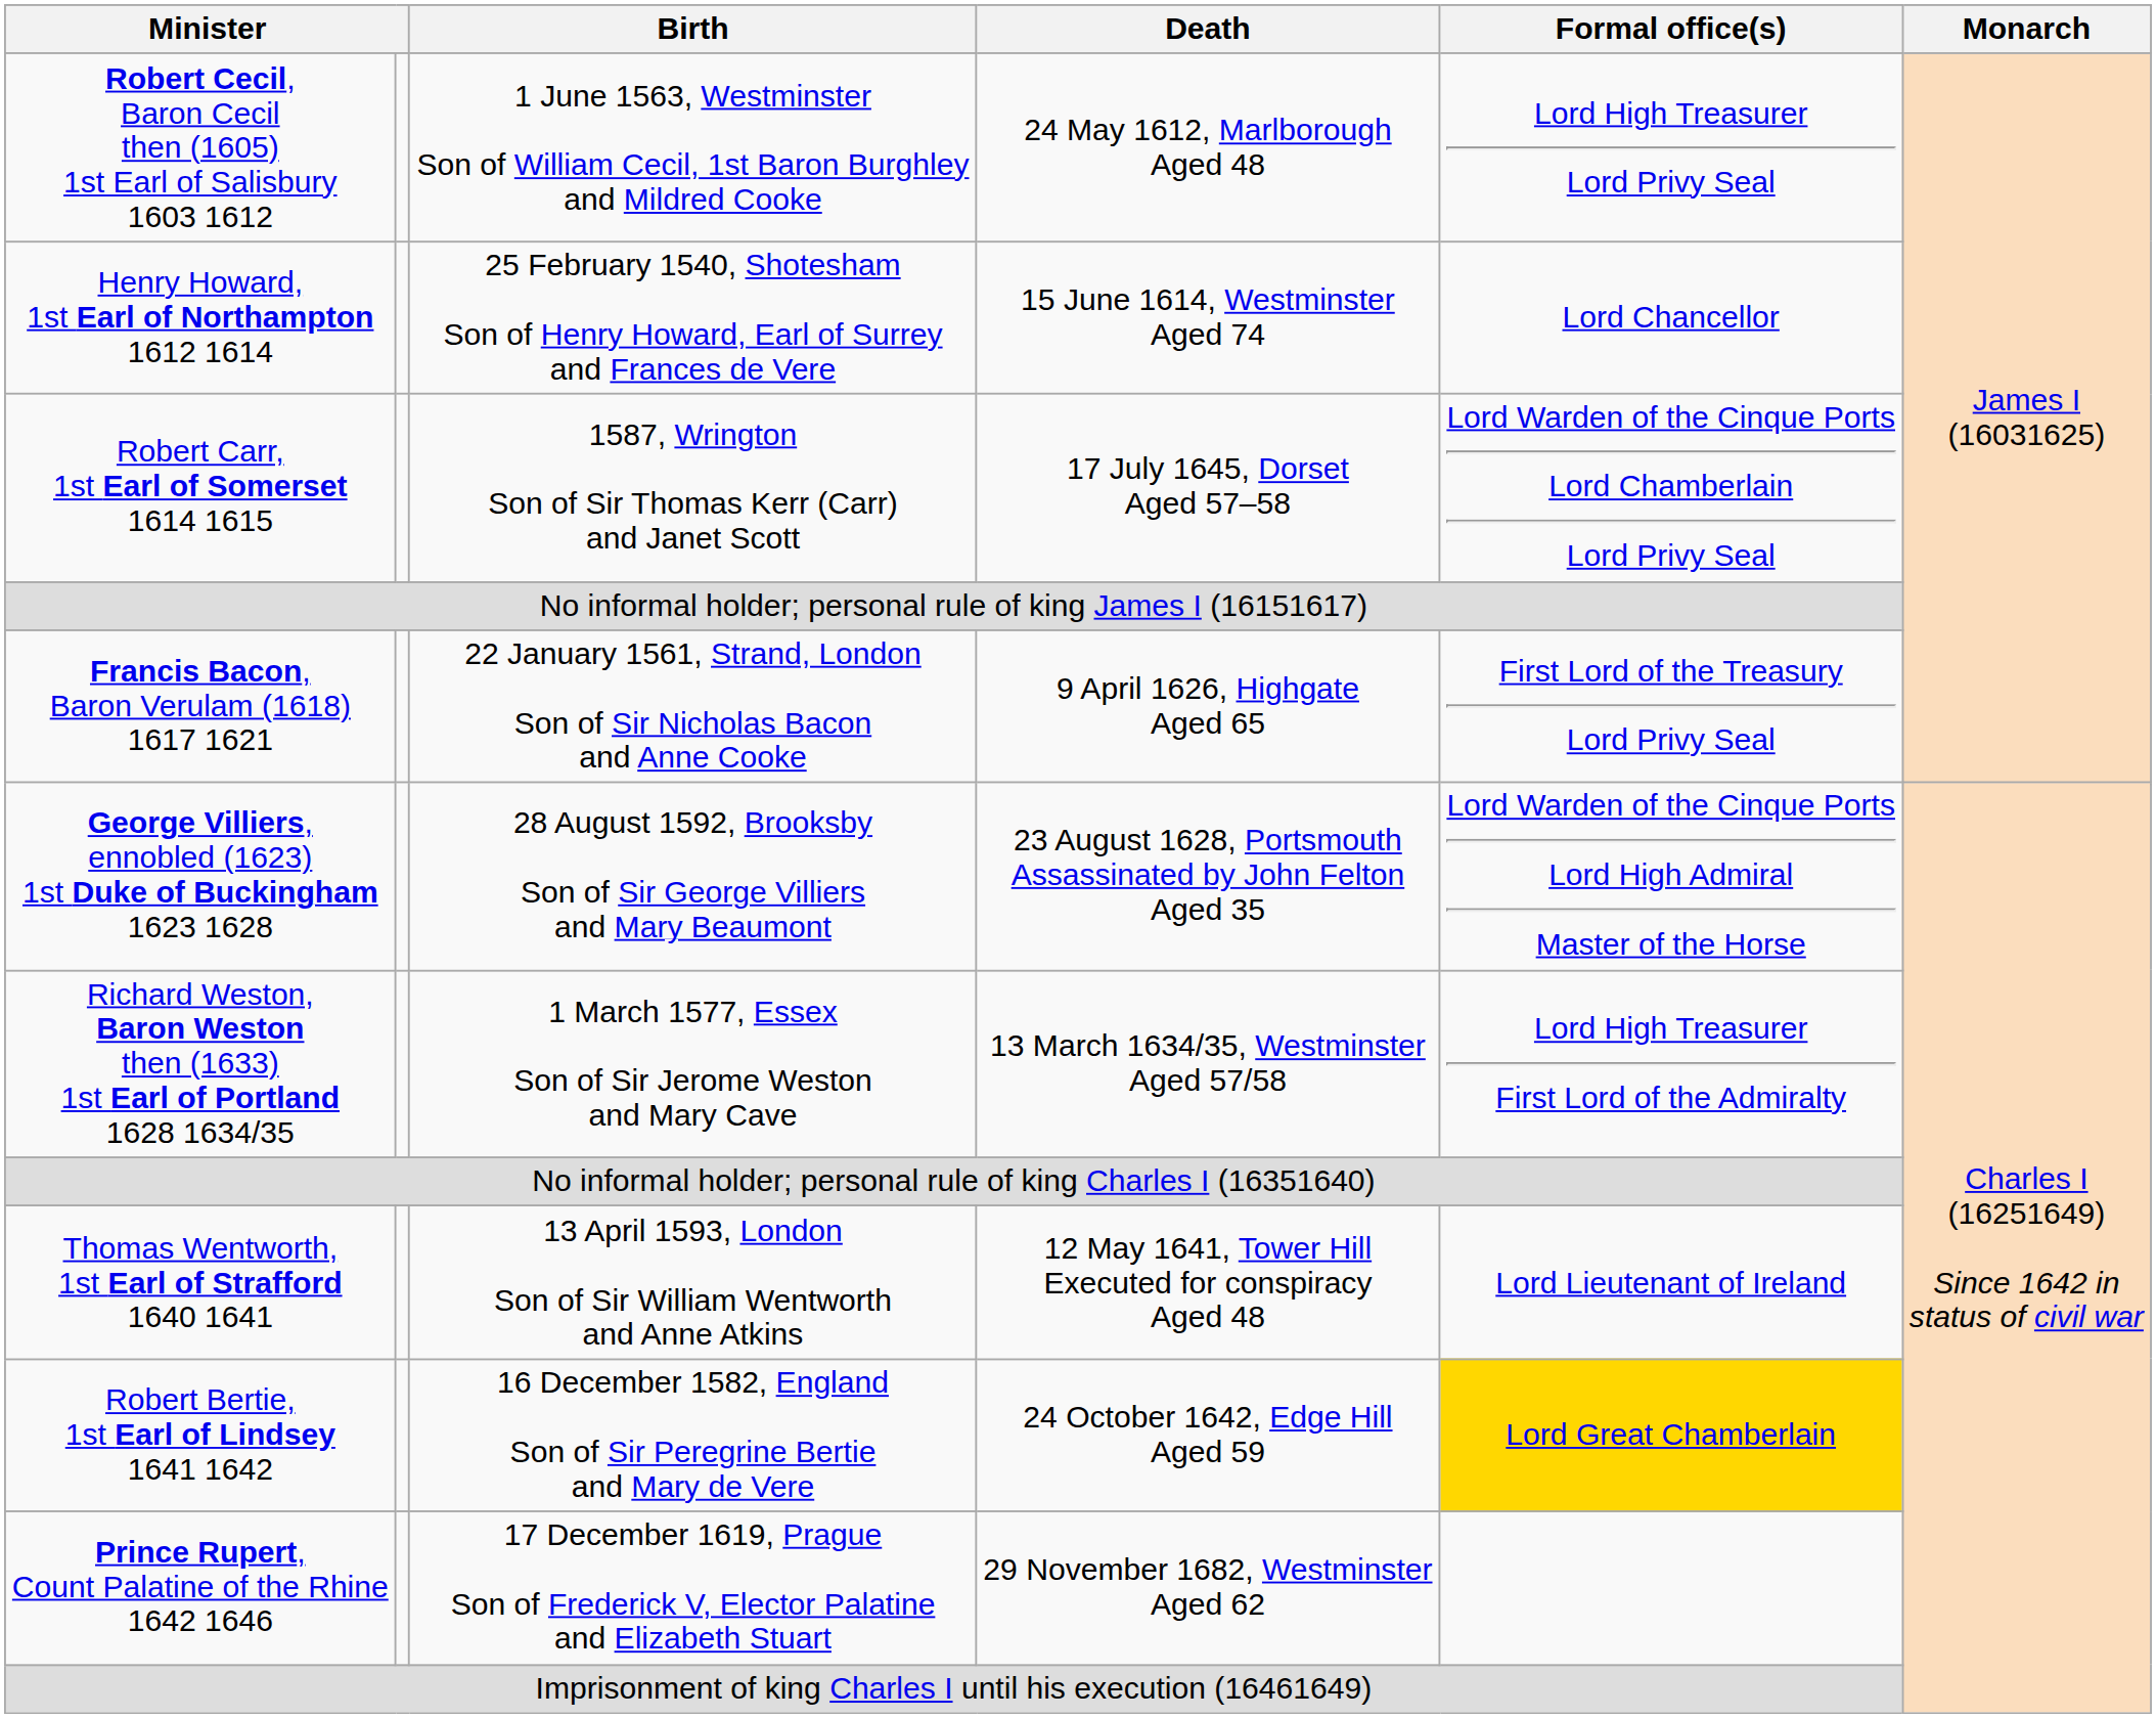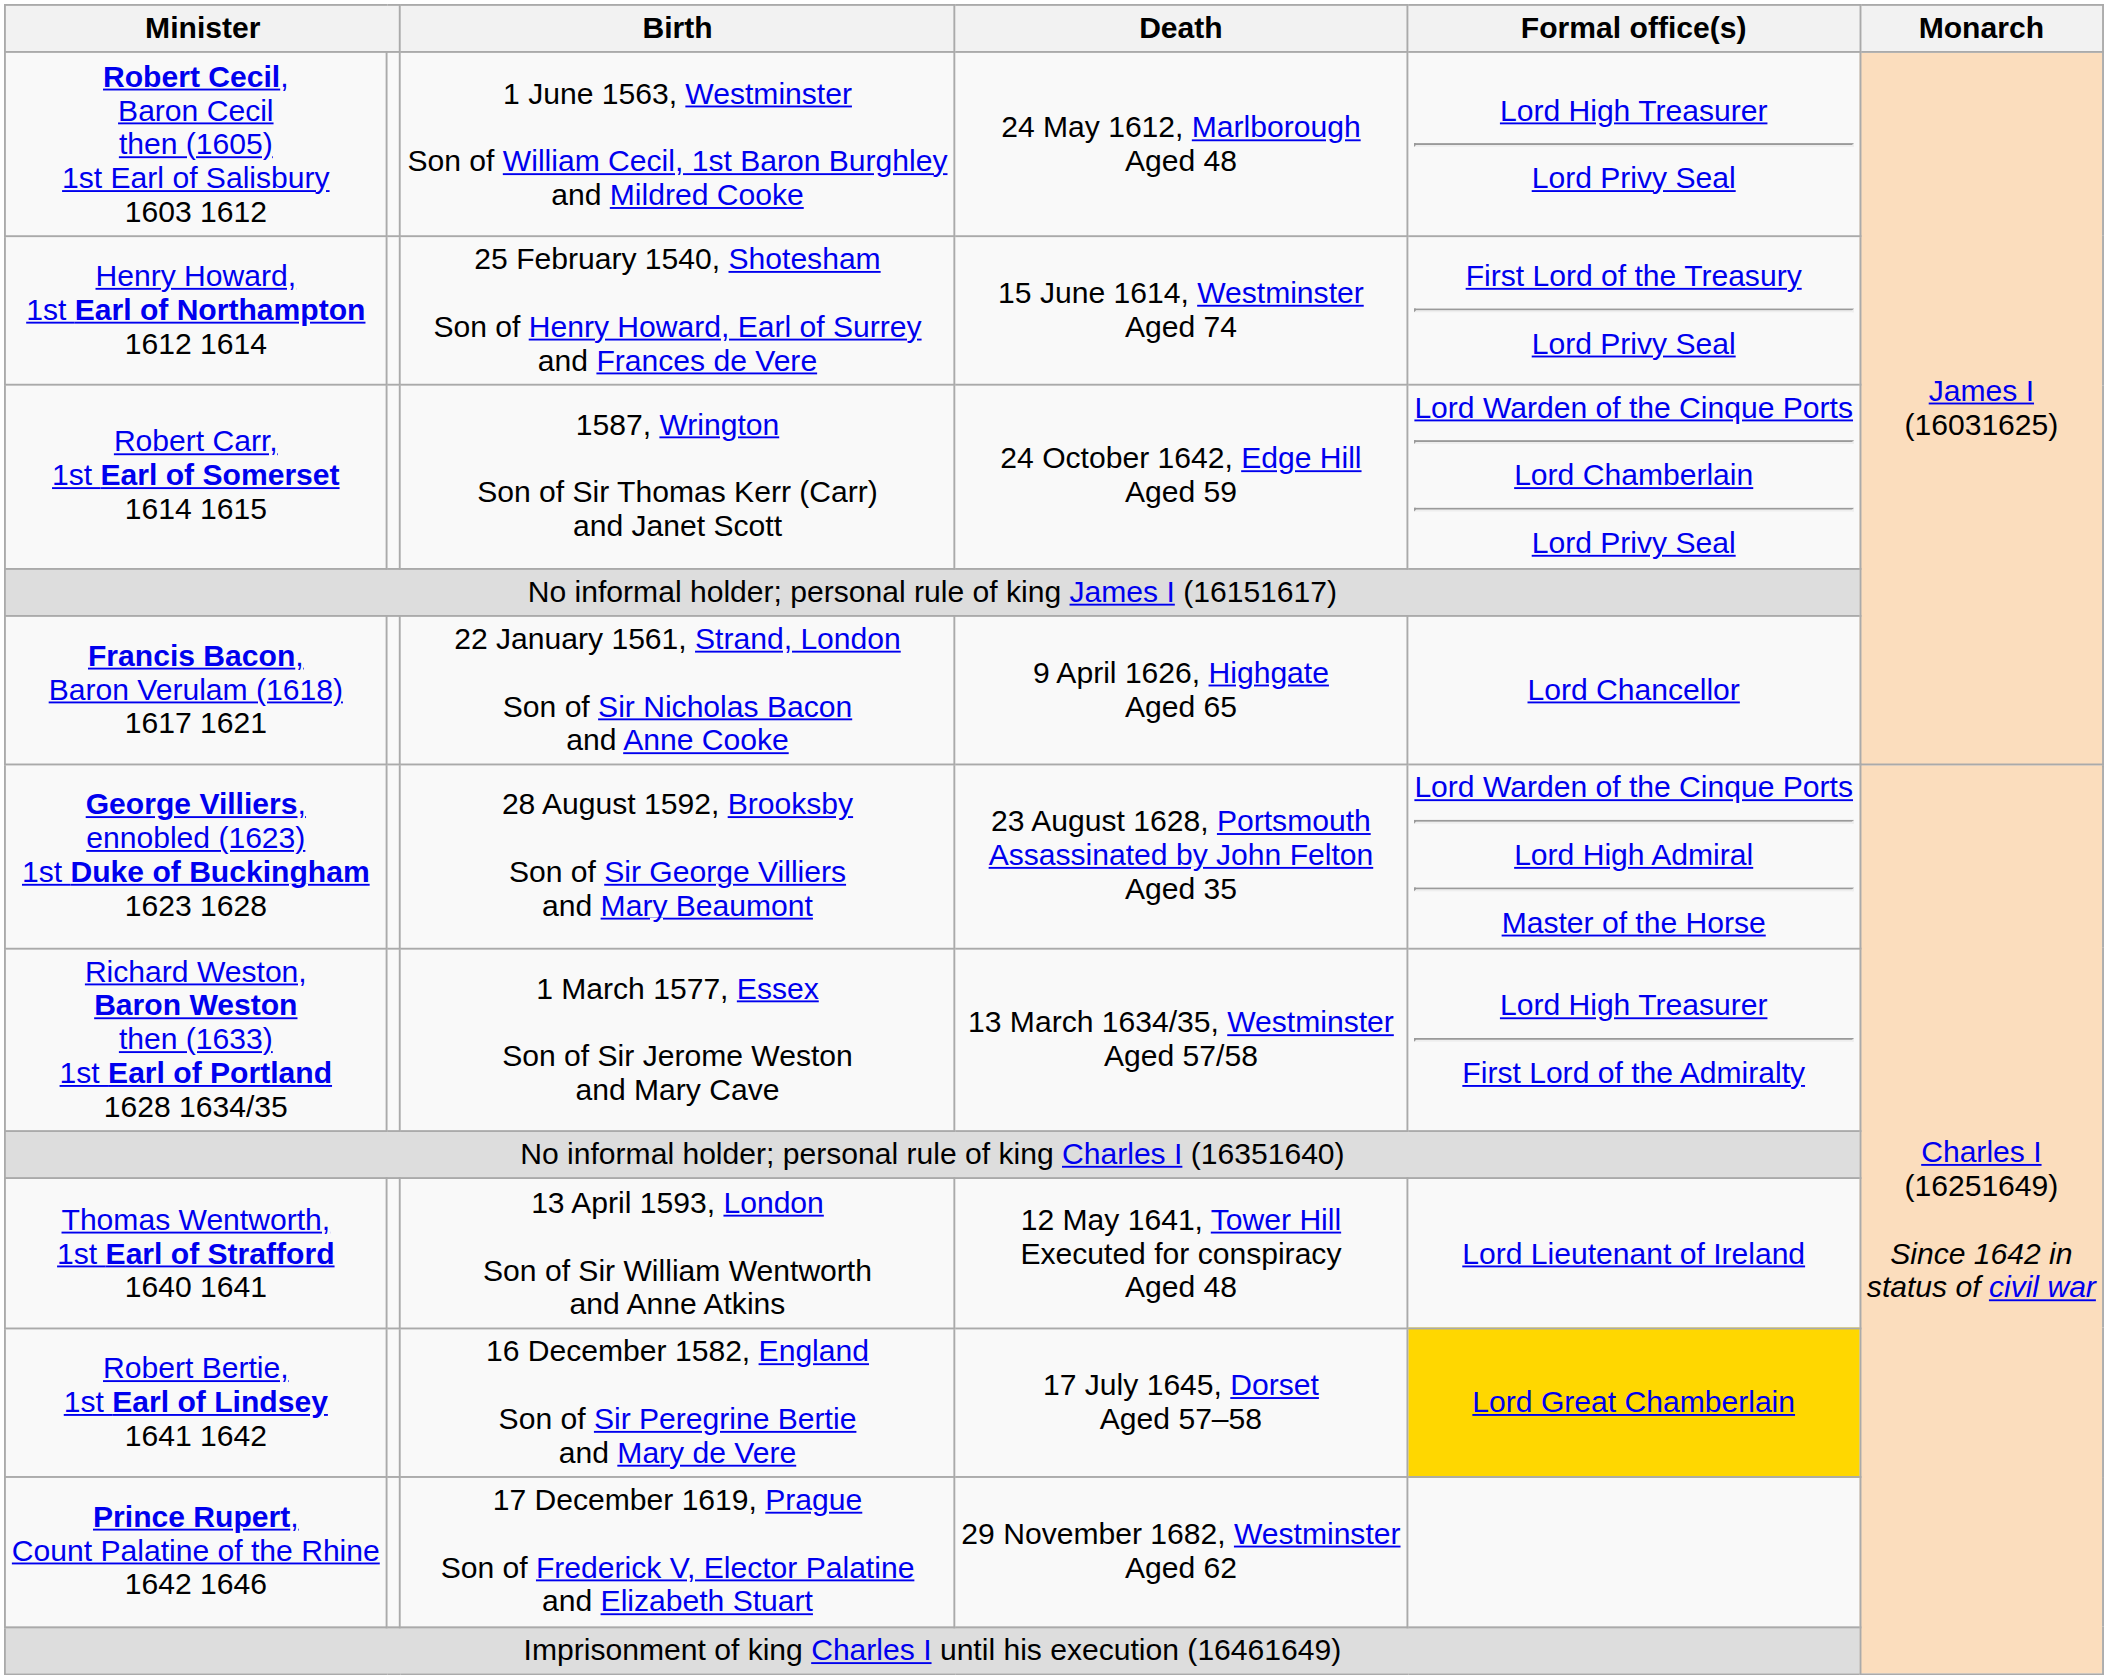 <table class="wikitable" style="text-align:center">
 <tr>
 <th colspan=2>Minister</th>
 <th>Birth</th>
 <th>Death</th>
 <th>Formal office(s)</th>
 <th>Monarch</th>
 </tr>
 <tr>
 <td><a href='#'><strong>Robert Cecil</strong>,<br>Baron Cecil<br>then (1605)<br>1st Earl of Salisbury</a><br>1603  1612</td>
 <td></td>
 <td>1 June 1563, <a href='#'>Westminster</a><br><br>Son of <a href='#'>William Cecil, 1st Baron Burghley</a><br>and <a href='#'>Mildred Cooke</a></td>
 <td>24 May 1612, <a href='#'>Marlborough</a><br>Aged 48</td>
 <td><a href='#'>Lord High Treasurer</a><hr><a href='#'>Lord Privy Seal</a></td>
 <td rowspan=6 bgcolor=#FBDDBD><a href='#'>James I</a><br>(16031625)</td>
 </tr>
 <tr>
 <td><a href='#'>Henry Howard,<br>1st <strong>Earl of Northampton</strong></a><br>1612  1614</td>
 <td></td>
 <td>25 February 1540, <a href='#'>Shotesham</a><br><br>Son of <a href='#'>Henry Howard, Earl of Surrey</a><br>and <a href='#'>Frances de Vere</a></td>
 <td>15 June 1614, <a href='#'>Westminster</a><br>Aged 74</td>
-<td><a href='#'>Lord Chancellor</a></td>
+<td><a href='#'>First Lord of the Treasury</a><hr><a href='#'>Lord Privy Seal</a></td>
 </tr>
 <tr>
 <td><a href='#'>Robert Carr,<br>1st <strong>Earl of Somerset</strong></a><br>1614  1615</td>
 <td></td>
 <td> 1587, <a href='#'>Wrington</a><br><br>Son of Sir Thomas Kerr (Carr)<br>and Janet Scott</td>
-<td>17 July 1645, <a href='#'>Dorset</a><br>Aged 57–58</td>
+<td>24 October 1642, <a href='#'>Edge Hill</a><br>Aged 59</td>
 <td><a href='#'>Lord Warden of the Cinque Ports</a><hr><a href='#'>Lord Chamberlain</a><hr><a href='#'>Lord Privy Seal</a></td>
 </tr>
 <tr>
 <td colspan=5 bgcolor=#DDDDDD>No informal holder; personal rule of king <a href='#'>James I</a> (16151617)</td>
 </tr>
 <tr>
 <td><a href='#'><strong>Francis Bacon</strong>,<br>Baron Verulam (1618)</a><br>1617  1621</td>
 <td></td>
 <td>22 January 1561, <a href='#'>Strand, London</a><br><br>Son of <a href='#'>Sir Nicholas Bacon</a><br>and <a href='#'>Anne Cooke</a></td>
 <td>9 April 1626, <a href='#'>Highgate</a><br>Aged 65</td>
-<td><a href='#'>First Lord of the Treasury</a><hr><a href='#'>Lord Privy Seal</a></td>
+<td><a href='#'>Lord Chancellor</a></td>
 </tr>
 <tr>
 <td rowspan=2><a href='#'><strong>George Villiers</strong>,<br>ennobled (1623)<br>1st <strong>Duke of Buckingham</strong></a><br>1623  1628</td>
 <td rowspan=2></td>
 <td rowspan=2>28 August 1592, <a href='#'>Brooksby</a><br><br>Son of <a href='#'>Sir George Villiers</a><br>and <a href='#'>Mary Beaumont</a></td>
 <td rowspan=2>23 August 1628, <a href='#'>Portsmouth</a><br><a href='#'>Assassinated by John Felton</a><br>Aged 35</td>
 <td rowspan=2><a href='#'>Lord Warden of the Cinque Ports</a><hr><a href='#'>Lord High Admiral</a><hr><a href='#'>Master of the Horse</a></td>
 </tr>
 <tr>
 <td rowspan=7 bgcolor=#FBDDBD><a href='#'>Charles I</a><br>(16251649)<br><br><em>Since 1642 in<br>status of <a href='#'>civil war</a></em></td>
 </tr>
 <tr>
 <td><a href='#'>Richard Weston,<br><strong>Baron Weston</strong><br>then (1633)<br>1st <strong>Earl of Portland</strong></a><br>1628  1634/35</td>
 <td></td>
 <td>1 March 1577, <a href='#'>Essex</a><br><br>Son of Sir Jerome Weston<br>and Mary Cave</td>
 <td>13 March 1634/35,  <a href='#'>Westminster</a><br>Aged 57/58</td>
 <td><a href='#'>Lord High Treasurer</a><hr><a href='#'>First Lord of the Admiralty</a></td>
 </tr>
 <tr>
 <td colspan=5 bgcolor=#DDDDDD>No informal holder; personal rule of king <a href='#'>Charles I</a> (16351640)</td>
 </tr>
 <tr>
 <td><a href='#'>Thomas Wentworth,<br>1st <strong>Earl of Strafford</strong></a><br>1640  1641</td>
 <td></td>
 <td>13 April 1593, <a href='#'>London</a><br><br>Son of Sir William Wentworth<br>and Anne Atkins</td>
 <td>12 May 1641, <a href='#'>Tower Hill</a><br>Executed for conspiracy<br>Aged 48</td>
 <td><a href='#'>Lord Lieutenant of Ireland</a></td>
 </tr>
 <tr>
 <td><a href='#'>Robert Bertie,<br>1st <strong>Earl of Lindsey</strong></a><br>1641  1642</td>
 <td></td>
 <td>16 December 1582, <a href='#'>England</a><br><br>Son of <a href='#'>Sir Peregrine Bertie</a><br>and <a href='#'>Mary de Vere</a></td>
-<td>24 October 1642, <a href='#'>Edge Hill</a><br>Aged 59</td>
+<td>17 July 1645, <a href='#'>Dorset</a><br>Aged 57–58</td>
 <td style="background: gold;"><a href='#'>Lord Great Chamberlain</a></td>
 </tr>
 <tr>
 <td><a href='#'><strong>Prince Rupert</strong>,<br>Count Palatine of the Rhine</a><br>1642  1646</td>
 <td></td>
 <td>17 December 1619, <a href='#'>Prague</a><br><br>Son of <a href='#'>Frederick V, Elector Palatine</a><br>and <a href='#'>Elizabeth Stuart</a></td>
 <td>29 November 1682, <a href='#'>Westminster</a><br>Aged 62</td>
 <td></td>
 </tr>
 <tr>
 <td colspan=5 bgcolor=#DDDDDD>Imprisonment of king <a href='#'>Charles I</a> until his execution (16461649)</td>
 </tr>
 </table>
